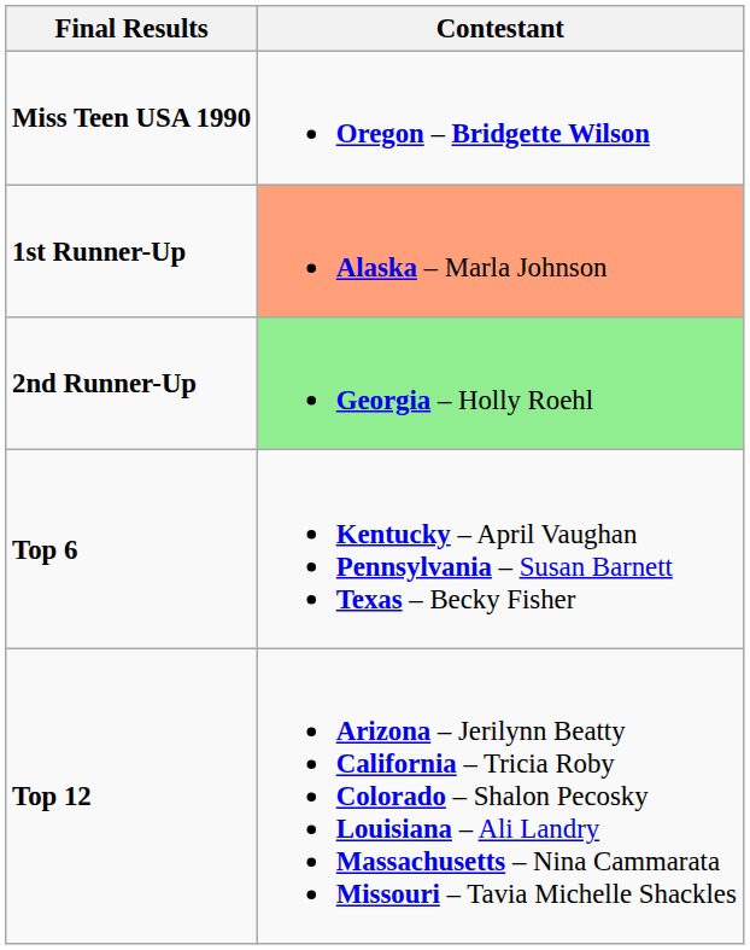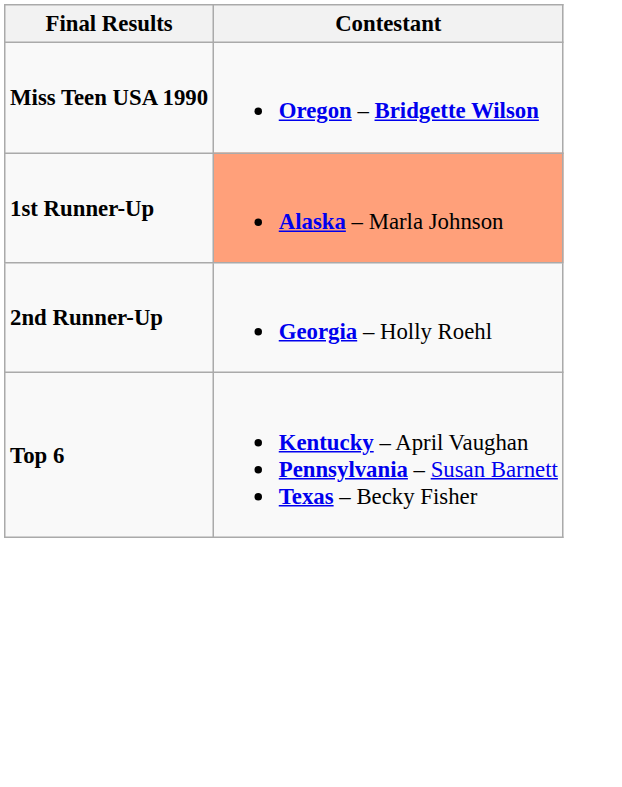 <table class="wikitable sortable" style="font-size:95%;">
 <tr>
 <th>Final Results</th>
 <th>Contestant</th>
 </tr>
 <tr>
 <td><strong>Miss Teen USA 1990</strong></td>
 <td><br><ul><li><strong> <a href='#'>Oregon</a></strong> – <strong><a href='#'>Bridgette Wilson</a></strong></li></ul></td>
 </tr>
 <tr>
 <td><strong>1st Runner-Up</strong></td>
 <td style="background: lightsalmon;"><br><ul><li><strong> <a href='#'>Alaska</a></strong> – Marla Johnson</li></ul></td>
 </tr>
 <tr>
 <td><strong>2nd Runner-Up</strong></td>
-<td style="background: lightgreen;"><br><ul><li><strong> <a href='#'>Georgia</a></strong> – Holly Roehl</li></ul></td>
+<td><br><ul><li><strong> <a href='#'>Georgia</a></strong> – Holly Roehl</li></ul></td>
 </tr>
 <tr>
 <td><strong>Top 6</strong></td>
 <td><br><ul><li><strong> <a href='#'>Kentucky</a></strong> – April Vaughan</li><li><strong> <a href='#'>Pennsylvania</a></strong> – <a href='#'>Susan Barnett</a></li><li><strong> <a href='#'>Texas</a></strong> – Becky Fisher</li></ul></td>
 </tr>
-<tr>
-<td><strong>Top 12</strong></td>
-<td><br><ul><li><strong> <a href='#'>Arizona</a></strong> – Jerilynn Beatty</li><li><strong> <a href='#'>California</a></strong> – Tricia Roby</li><li><strong> <a href='#'>Colorado</a></strong> – Shalon Pecosky</li><li><strong> <a href='#'>Louisiana</a></strong> – <a href='#'>Ali Landry</a></li><li><strong> <a href='#'>Massachusetts</a></strong> – Nina Cammarata</li><li><strong> <a href='#'>Missouri</a></strong> – Tavia Michelle Shackles</li></ul></td>
-</tr>
 </table>
